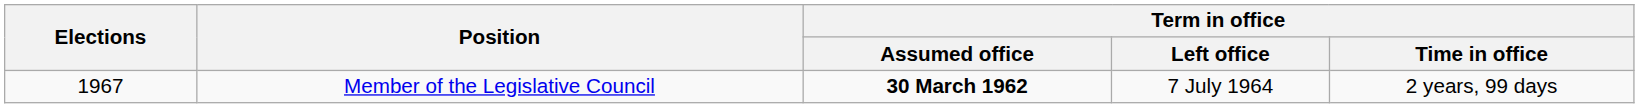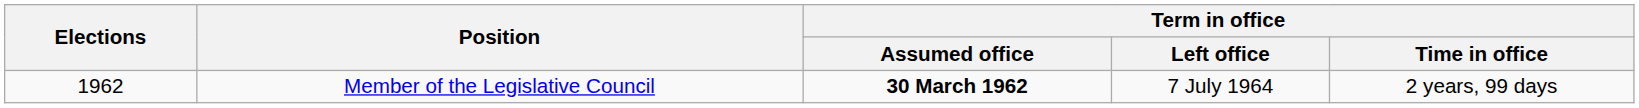 <table class="wikitable" style="width:100%; text-align:center">
 <tr>
 <th rowspan=2>Elections</th>
 <th rowspan=2>Position</th>
 <th colspan=3>Term in office</th>
 </tr>
 <tr>
 <th>Assumed office</th>
 <th>Left office</th>
 <th>Time in office</th>
 </tr>
 <tr>
-<td>1967</td>
+<td>1962</td>
 <td><a href='#'>Member of the Legislative Council</a></td>
 <td><strong>30 March 1962</strong></td>
 <td>7 July 1964</td>
 <td>2 years, 99 days</td>
 </tr>
 </table>
